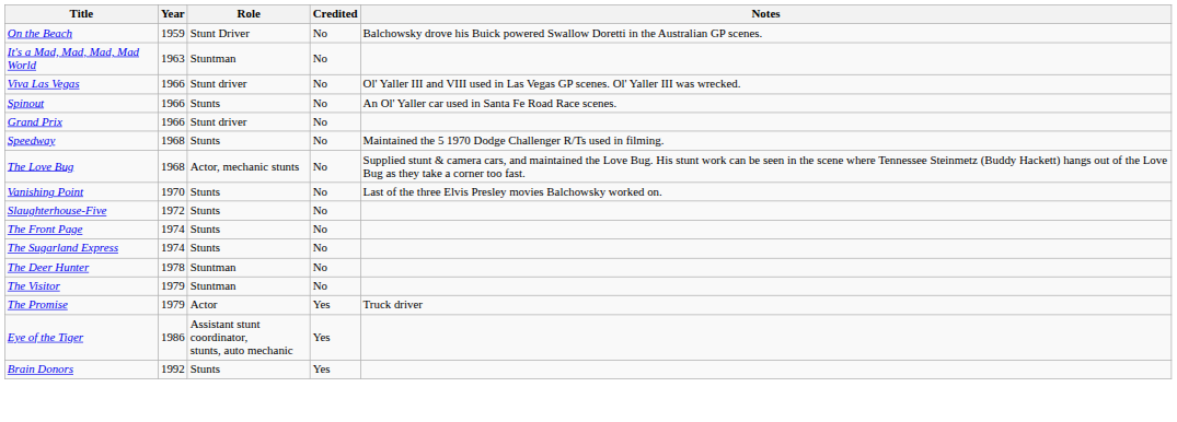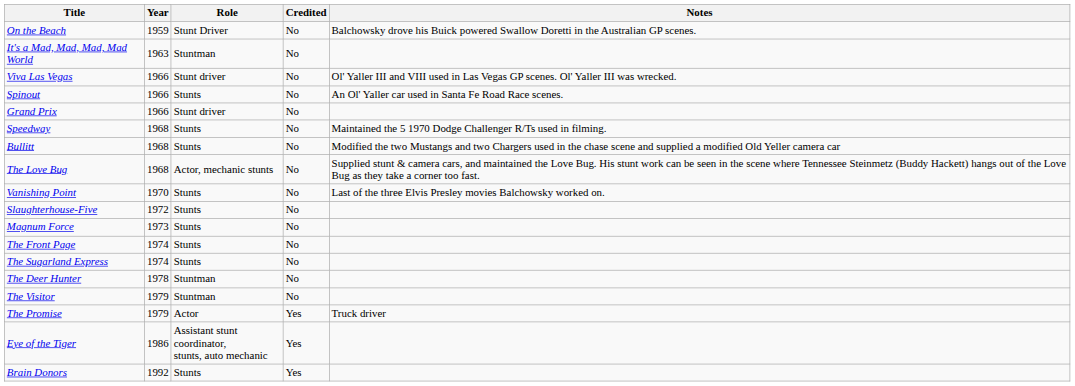 <table class="wikitable">
 <tr>
 <th>Title</th>
 <th>Year</th>
 <th>Role</th>
 <th>Credited</th>
 <th>Notes</th>
 </tr>
 <tr>
 <td><em><a href='#'>On the Beach</a></em></td>
 <td>1959</td>
 <td>Stunt Driver</td>
 <td>No</td>
 <td>Balchowsky drove his Buick powered Swallow Doretti in the Australian GP scenes.</td>
 </tr>
 <tr>
 <td><em><a href='#'>It's a Mad, Mad, Mad, Mad World</a></em></td>
 <td>1963</td>
 <td>Stuntman</td>
 <td>No</td>
 <td></td>
 </tr>
 <tr>
 <td><em><a href='#'>Viva Las Vegas</a></em></td>
 <td>1966</td>
 <td>Stunt driver</td>
 <td>No</td>
 <td>Ol' Yaller III and VIII used in Las Vegas GP scenes. Ol' Yaller III was wrecked.</td>
 </tr>
 <tr>
 <td><em><a href='#'>Spinout</a></em></td>
 <td>1966</td>
 <td>Stunts</td>
 <td>No</td>
 <td>An Ol' Yaller car used in Santa Fe Road Race scenes.</td>
 </tr>
 <tr>
 <td><em><a href='#'>Grand Prix</a></em></td>
 <td>1966</td>
 <td>Stunt driver</td>
 <td>No</td>
 <td></td>
 </tr>
 <tr>
 <td><em><a href='#'>Speedway</a></em></td>
 <td>1968</td>
 <td>Stunts</td>
 <td>No</td>
 <td>Maintained the 5 1970 Dodge Challenger R/Ts used in filming.</td>
 </tr>
 <tr>
+<td><em><a href='#'>Bullitt</a></em></td>
+<td>1968</td>
+<td>Stunts</td>
+<td>No</td>
+<td>Modified the two Mustangs and two Chargers used in the chase scene and supplied a modified Old Yeller camera car</td>
+</tr>
+<tr>
 <td><em><a href='#'>The Love Bug</a></em></td>
 <td>1968</td>
 <td>Actor, mechanic stunts</td>
 <td>No</td>
 <td>Supplied stunt & camera cars, and maintained the Love Bug. His stunt work can be seen in the scene where Tennessee Steinmetz (Buddy Hackett) hangs out of the Love Bug as they take a corner too fast.</td>
 </tr>
 <tr>
 <td><em><a href='#'>Vanishing Point</a></em></td>
 <td>1970</td>
 <td>Stunts</td>
 <td>No</td>
 <td>Last of the three Elvis Presley movies Balchowsky worked on.</td>
 </tr>
 <tr>
 <td><em><a href='#'>Slaughterhouse-Five</a></em></td>
 <td>1972</td>
+<td>Stunts</td>
+<td>No</td>
+<td></td>
+</tr>
+<tr>
+<td><em><a href='#'>Magnum Force</a></em></td>
+<td>1973</td>
 <td>Stunts</td>
 <td>No</td>
 <td></td>
 </tr>
 <tr>
 <td><em><a href='#'>The Front Page</a></em></td>
 <td>1974</td>
 <td>Stunts</td>
 <td>No</td>
 <td></td>
 </tr>
 <tr>
 <td><em><a href='#'>The Sugarland Express</a></em></td>
 <td>1974</td>
 <td>Stunts</td>
 <td>No</td>
 <td></td>
 </tr>
 <tr>
 <td><em><a href='#'>The Deer Hunter</a></em></td>
 <td>1978</td>
 <td>Stuntman</td>
 <td>No</td>
 <td></td>
 </tr>
 <tr>
 <td><em><a href='#'>The Visitor</a></em></td>
 <td>1979</td>
 <td>Stuntman</td>
 <td>No</td>
 <td></td>
 </tr>
 <tr>
 <td><em><a href='#'>The Promise</a></em></td>
 <td>1979</td>
 <td>Actor</td>
 <td>Yes</td>
 <td>Truck driver</td>
 </tr>
 <tr>
 <td><em><a href='#'>Eye of the Tiger</a></em></td>
 <td>1986</td>
 <td>Assistant stunt coordinator,<br>stunts, auto mechanic</td>
 <td>Yes</td>
 <td></td>
 </tr>
 <tr>
 <td><em><a href='#'>Brain Donors</a></em></td>
 <td>1992</td>
 <td>Stunts</td>
 <td>Yes</td>
 <td></td>
 </tr>
 </table>
